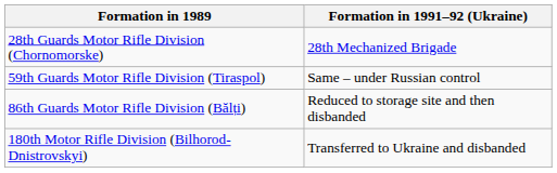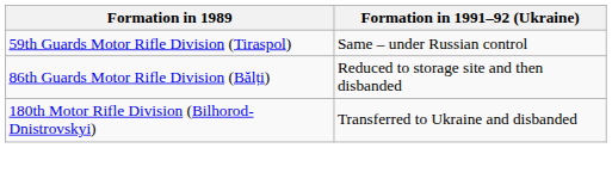 <table class="wikitable">
 <tr>
 <th>Formation in 1989</th>
 <th>Formation in 1991–92 (Ukraine)</th>
-</tr>
-<tr>
-<td><a href='#'>28th Guards Motor Rifle Division</a> (<a href='#'>Chornomorske</a>)</td>
-<td><a href='#'>28th Mechanized Brigade</a></td>
 </tr>
 <tr>
 <td><a href='#'>59th Guards Motor Rifle Division</a> (<a href='#'>Tiraspol</a>)</td>
 <td>Same – under Russian control</td>
 </tr>
 <tr>
 <td><a href='#'>86th Guards Motor Rifle Division</a> (<a href='#'>Bălți</a>)</td>
 <td>Reduced to storage site and then disbanded</td>
 </tr>
 <tr>
 <td><a href='#'>180th Motor Rifle Division</a> (<a href='#'>Bilhorod-Dnistrovskyi</a>)</td>
 <td>Transferred to Ukraine and disbanded</td>
 </tr>
 </table>
